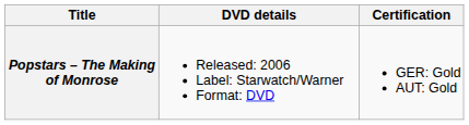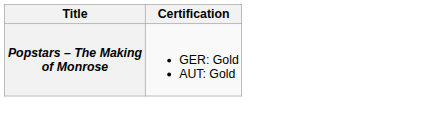 <table class="wikitable plainrowheaders">
 <tr>
 <th style="width:11em;">Title</th>
-<th style="width:230px;">DVD details</th>
 <th>Certification</th>
 </tr>
 <tr>
 <th scope="row"><em>Popstars – The Making of Monrose</em></th>
-<td><br><ul><li>Released: 2006</li><li>Label: Starwatch/Warner</li><li>Format: <a href='#'>DVD</a></li></ul></td>
 <td><br><ul><li>GER: Gold</li><li>AUT: Gold</li></ul></td>
 </tr>
 </table>
